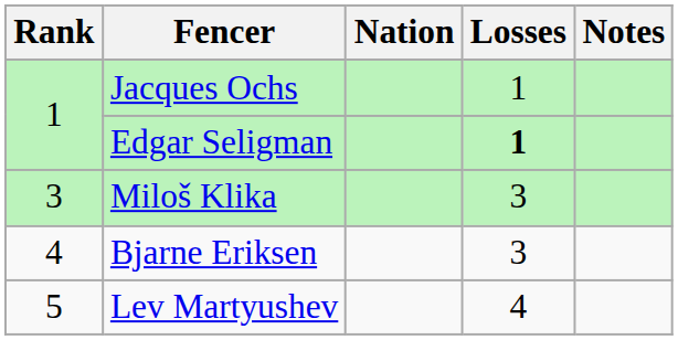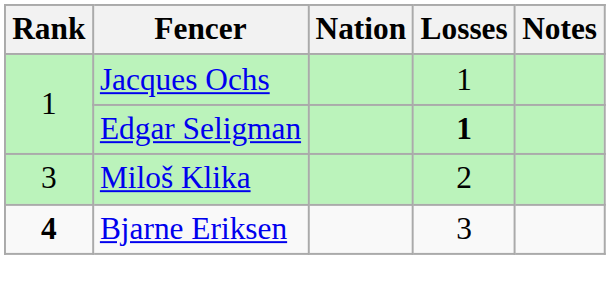 <table class="wikitable sortable" style="text-align:center">
 <tr>
 <th>Rank</th>
 <th>Fencer</th>
 <th>Nation</th>
 <th>Losses</th>
 <th>Notes</th>
 </tr>
 <tr bgcolor=bbf3bb>
 <td rowspan=2>1</td>
 <td align=left><a href='#'>Jacques Ochs</a></td>
 <td align=left></td>
 <td>1</td>
 <td></td>
 </tr>
 <tr bgcolor=bbf3bb>
 <td align=left><a href='#'>Edgar Seligman</a></td>
 <td align=left></td>
 <td><strong>1</strong></td>
 <td></td>
 </tr>
 <tr bgcolor=bbf3bb>
 <td>3</td>
 <td align=left><a href='#'>Miloš Klika</a></td>
 <td align=left></td>
-<td>3</td>
+<td>2</td>
 <td></td>
 </tr>
 <tr>
-<td>4</td>
+<td><strong>4</strong></td>
 <td align=left><a href='#'>Bjarne Eriksen</a></td>
 <td align=left></td>
 <td>3</td>
 <td></td>
 </tr>
-<tr>
-<td>5</td>
-<td align=left><a href='#'>Lev Martyushev</a></td>
-<td align=left></td>
-<td>4</td>
-<td></td>
-</tr>
 </table>
